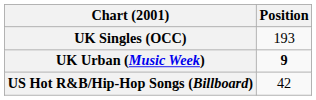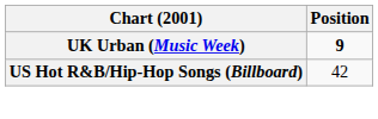 <table class="wikitable sortable plainrowheaders">
 <tr>
 <th>Chart (2001)</th>
 <th>Position</th>
-</tr>
-<tr>
-<th scope="row">UK Singles (OCC)</th>
-<td style="text-align:center">193</td>
 </tr>
 <tr>
 <th scope="row">UK Urban (<em><a href='#'>Music Week</a></em>)</th>
 <td style="text-align:center"><strong>9</strong></td>
 </tr>
 <tr>
 <th scope="row">US Hot R&B/Hip-Hop Songs (<em>Billboard</em>)</th>
 <td style="text-align:center">42</td>
 </tr>
 </table>
